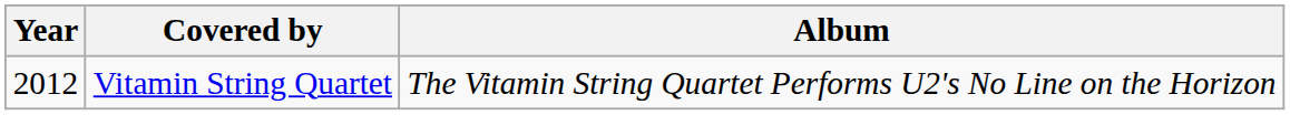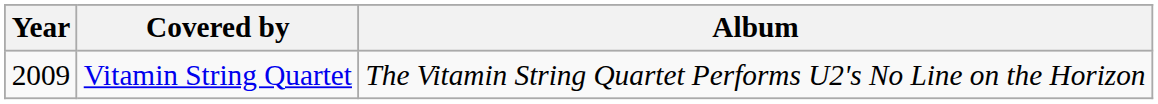 <table class="wikitable">
 <tr>
 <th>Year</th>
 <th>Covered by</th>
 <th>Album</th>
 </tr>
 <tr>
-<td>2012</td>
+<td>2009</td>
 <td><a href='#'>Vitamin String Quartet</a></td>
 <td><em>The Vitamin String Quartet Performs U2's No Line on the Horizon</em></td>
 </tr>
 </table>
